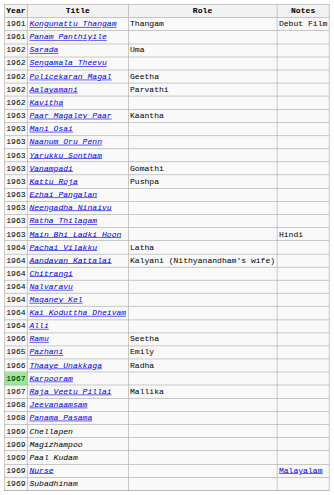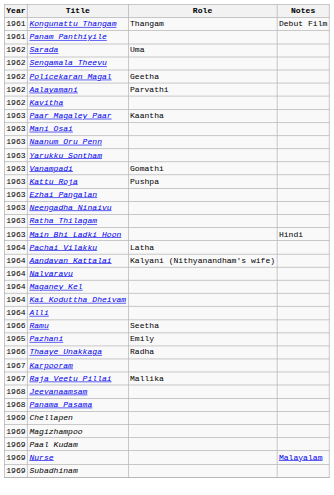 <table class="wikitable sortable">
 <tr>
 <th scope="col">Year</th>
 <th scope="col">Title</th>
 <th scope="col">Role</th>
 <th class="unsortable" scope="col">Notes</th>
 </tr>
 <tr>
 <td>1961</td>
 <td><em><a href='#'>Kongunattu Thangam</a></em></td>
 <td>Thangam</td>
 <td>Debut Film</td>
 </tr>
 <tr>
 <td>1961</td>
 <td><em><a href='#'>Panam Panthiyile</a></em></td>
 <td></td>
 <td></td>
 </tr>
 <tr>
 <td>1962</td>
 <td><a href='#'><em>Sarada</em></a></td>
 <td>Uma</td>
 <td></td>
 </tr>
 <tr>
 <td>1962</td>
 <td><em><a href='#'>Sengamala Theevu</a></em></td>
 <td></td>
 <td></td>
 </tr>
 <tr>
 <td>1962</td>
 <td><em><a href='#'>Policekaran Magal</a></em></td>
 <td>Geetha</td>
 <td></td>
 </tr>
 <tr>
 <td>1962</td>
 <td><em><a href='#'>Aalayamani</a></em></td>
 <td>Parvathi</td>
 <td></td>
 </tr>
 <tr>
 <td>1962</td>
 <td><em><a href='#'>Kavitha</a></em></td>
 <td></td>
 <td></td>
 </tr>
 <tr>
 <td>1963</td>
 <td><em><a href='#'>Paar Magaley Paar</a></em></td>
 <td>Kaantha</td>
 <td></td>
 </tr>
 <tr>
 <td>1963</td>
 <td><em><a href='#'>Mani Osai</a></em></td>
 <td></td>
 <td></td>
 </tr>
 <tr>
 <td>1963</td>
 <td><em><a href='#'>Naanum Oru Penn</a></em></td>
 <td></td>
 <td></td>
 </tr>
 <tr>
 <td>1963</td>
 <td><em><a href='#'>Yarukku Sontham</a></em></td>
 <td></td>
 <td></td>
 </tr>
 <tr>
 <td>1963</td>
 <td><a href='#'><em>Vanampadi</em></a></td>
 <td>Gomathi</td>
 <td></td>
 </tr>
 <tr>
 <td>1963</td>
 <td><em><a href='#'>Kattu Roja</a></em></td>
 <td>Pushpa</td>
 <td></td>
 </tr>
 <tr>
 <td>1963</td>
 <td><em><a href='#'>Ezhai Pangalan</a></em></td>
 <td></td>
 <td></td>
 </tr>
 <tr>
 <td>1963</td>
 <td><em><a href='#'>Neengadha Ninaivu</a></em></td>
 <td></td>
 <td></td>
 </tr>
 <tr>
 <td>1963</td>
 <td><em><a href='#'>Ratha Thilagam</a></em></td>
 <td></td>
 <td></td>
 </tr>
 <tr>
 <td>1963</td>
 <td><em><a href='#'>Main Bhi Ladki Hoon</a></em></td>
 <td></td>
 <td>Hindi</td>
 </tr>
 <tr>
 <td>1964</td>
 <td><a href='#'><em>Pachai Vilakku</em></a></td>
 <td>Latha</td>
 <td></td>
 </tr>
 <tr>
 <td>1964</td>
 <td><a href='#'><em>Aandavan Kattalai</em></a></td>
 <td>Kalyani (Nithyanandham's wife)</td>
 <td></td>
 </tr>
 <tr>
 <td>1964</td>
-<td><em><a href='#'>Chitrangi</a></em></td>
-<td></td>
-<td></td>
-</tr>
-<tr>
-<td>1964</td>
 <td><em><a href='#'>Nalvaravu</a></em></td>
 <td></td>
 <td></td>
 </tr>
 <tr>
 <td>1964</td>
 <td><em><a href='#'>Maganey Kel</a></em></td>
 <td></td>
 <td></td>
 </tr>
 <tr>
 <td>1964</td>
 <td><em><a href='#'>Kai Koduttha Dheivam</a></em></td>
 <td></td>
 <td></td>
 </tr>
 <tr>
 <td>1964</td>
 <td><em><a href='#'>Alli</a></em></td>
 <td></td>
 <td></td>
 </tr>
 <tr>
 <td>1966</td>
 <td><a href='#'><em>Ramu</em></a></td>
 <td>Seetha</td>
 <td></td>
 </tr>
 <tr>
 <td>1965</td>
 <td><a href='#'><em>Pazhani</em></a></td>
 <td>Emily</td>
 <td></td>
 </tr>
 <tr>
 <td>1966</td>
 <td><em><a href='#'>Thaaye Unakkaga</a></em></td>
 <td>Radha</td>
 <td></td>
 </tr>
 <tr>
-<td style="background: lightgreen;">1967</td>
+<td>1967</td>
 <td><em><a href='#'>Karpooram</a></em></td>
 <td></td>
 <td></td>
 </tr>
 <tr>
 <td>1967</td>
 <td><em><a href='#'>Raja Veetu Pillai</a></em></td>
 <td>Mallika</td>
 <td></td>
 </tr>
 <tr>
 <td>1968</td>
 <td><em><a href='#'>Jeevanaamsam</a></em></td>
 <td></td>
 <td></td>
 </tr>
 <tr>
 <td>1968</td>
 <td><em><a href='#'>Panama Pasama</a></em></td>
 <td></td>
 <td></td>
 </tr>
 <tr>
 <td>1969</td>
 <td><em>Chellapen</em></td>
 <td></td>
 <td></td>
 </tr>
 <tr>
 <td>1969</td>
 <td><em>Magizhampoo</em></td>
 <td></td>
 <td></td>
 </tr>
 <tr>
 <td>1969</td>
 <td><em>Paal Kudam</em></td>
 <td></td>
 <td></td>
 </tr>
 <tr>
 <td>1969</td>
 <td><a href='#'><em>Nurse</em></a></td>
 <td></td>
 <td><a href='#'>Malayalam</a></td>
 </tr>
 <tr>
 <td>1969</td>
 <td><em>Subadhinam</em></td>
 <td></td>
 <td></td>
 </tr>
 <tr>
 </tr>
 </table>
